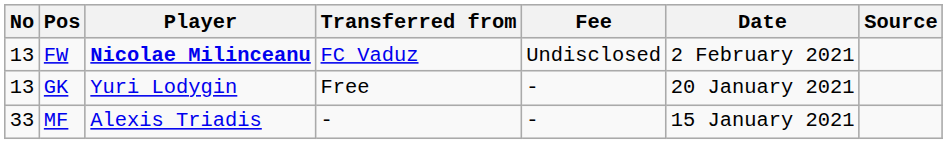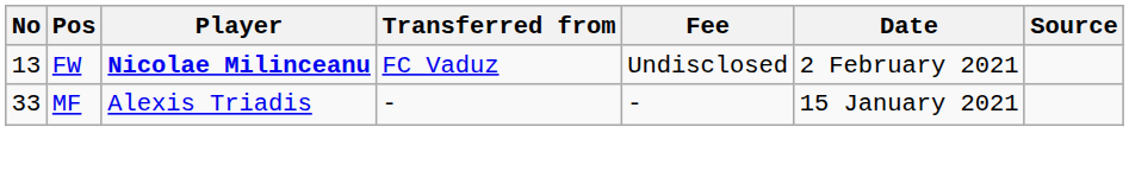 <table class="wikitable">
 <tr>
 <th>No</th>
 <th>Pos</th>
 <th>Player</th>
 <th>Transferred from</th>
 <th>Fee</th>
 <th>Date</th>
 <th>Source</th>
 </tr>
 <tr>
 <td>13</td>
 <td><a href='#'>FW</a></td>
 <td><strong><a href='#'>Nicolae Milinceanu</a></strong></td>
 <td><a href='#'>FC Vaduz</a></td>
 <td>Undisclosed</td>
 <td>2 February 2021</td>
 <td></td>
 </tr>
 <tr>
-<td>13</td>
-<td><a href='#'>GK</a></td>
-<td><a href='#'>Yuri Lodygin</a></td>
-<td>Free</td>
-<td>-</td>
-<td>20 January 2021</td>
-<td></td>
-</tr>
-<tr>
 <td>33</td>
 <td><a href='#'>MF</a></td>
 <td><a href='#'>Alexis Triadis</a></td>
 <td>-</td>
 <td>-</td>
 <td>15 January 2021</td>
 <td></td>
 </tr>
 </table>
